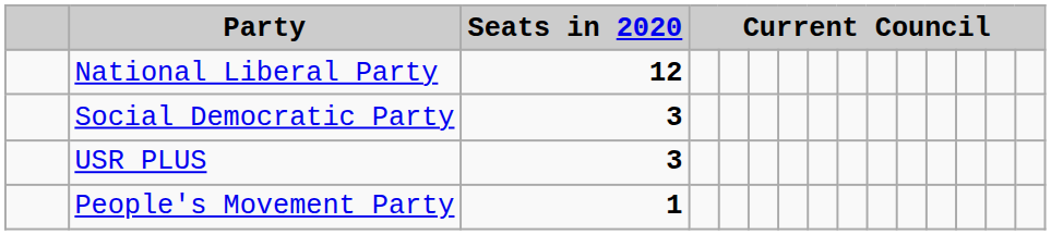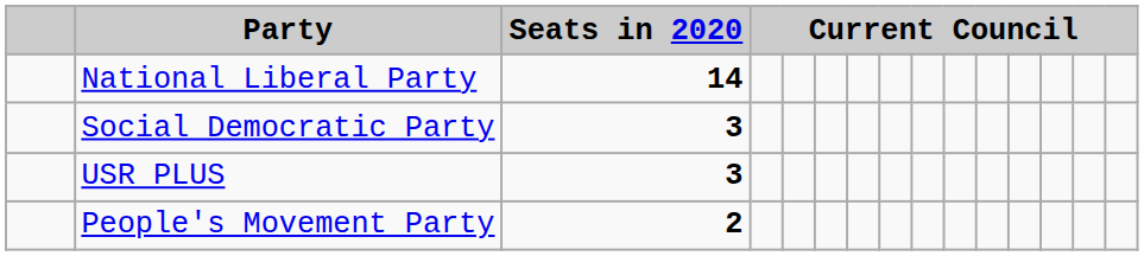 <table class="wikitable">
 <tr>
 <th style="background:#ccc">   </th>
 <th style="background:#ccc">Party</th>
 <th style="background:#ccc">Seats in <a href='#'>2020</a></th>
 <th style="background:#ccc" colspan="13">Current Council</th>
 </tr>
 <tr>
 <td>  </td>
 <td><a href='#'>National Liberal Party</a></td>
-<td style="text-align: right"><strong>12</strong></td>
+<td style="text-align: right"><strong>14</strong></td>
 <td>  </td>
 <td>  </td>
 <td>  </td>
 <td>  </td>
 <td>  </td>
 <td>  </td>
 <td>  </td>
 <td>  </td>
 <td>  </td>
 <td>  </td>
 <td>  </td>
 <td>  </td>
 </tr>
 <tr>
 <td>  </td>
 <td><a href='#'>Social Democratic Party</a></td>
 <td style="text-align: right"><strong>3</strong></td>
 <td>  </td>
 <td>  </td>
 <td>  </td>
 <td> </td>
 <td> </td>
 <td> </td>
 <td> </td>
 <td> </td>
 <td> </td>
 <td> </td>
 <td> </td>
 <td> </td>
 </tr>
 <tr>
 <td>  </td>
 <td><a href='#'>USR PLUS</a></td>
 <td style="text-align: right"><strong>3</strong></td>
 <td>  </td>
 <td>  </td>
 <td>  </td>
 <td> </td>
 <td> </td>
 <td> </td>
 <td> </td>
 <td> </td>
 <td> </td>
 <td> </td>
 <td> </td>
 <td> </td>
 </tr>
 <tr>
 <td>  </td>
 <td><a href='#'>People's Movement Party</a></td>
-<td style="text-align: right"><strong>1</strong></td>
+<td style="text-align: right"><strong>2</strong></td>
 <td>  </td>
 <td> </td>
 <td> </td>
 <td> </td>
 <td> </td>
 <td> </td>
 <td> </td>
 <td> </td>
 <td> </td>
 <td> </td>
 <td> </td>
 <td> </td>
 </tr>
 </table>
